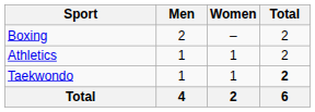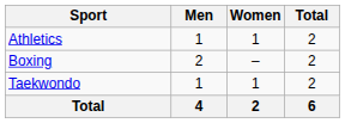 <table class="wikitable sortable" style="text-align:center;">
 <tr>
 <th width=180>Sport</th>
 <th width=55>Men</th>
 <th width=55>Women</th>
 <th width=55>Total</th>
 </tr>
 <tr>
+<td align=left><a href='#'>Athletics</a></td>
+<td>1</td>
+<td>1</td>
+<td>2</td>
+</tr>
+<tr>
 <td align=left><a href='#'>Boxing</a></td>
 <td>2</td>
 <td>–</td>
 <td>2</td>
 </tr>
 <tr>
-<td align=left><a href='#'>Athletics</a></td>
+<td align=left><a href='#'>Taekwondo</a></td>
 <td>1</td>
 <td>1</td>
 <td>2</td>
-</tr>
-<tr>
-<td align=left><a href='#'>Taekwondo</a></td>
-<td>1</td>
-<td>1</td>
-<td><strong>2</strong></td>
 </tr>
 <tr>
 <th>Total</th>
 <th>4</th>
 <th>2</th>
 <th>6</th>
 </tr>
 </table>
